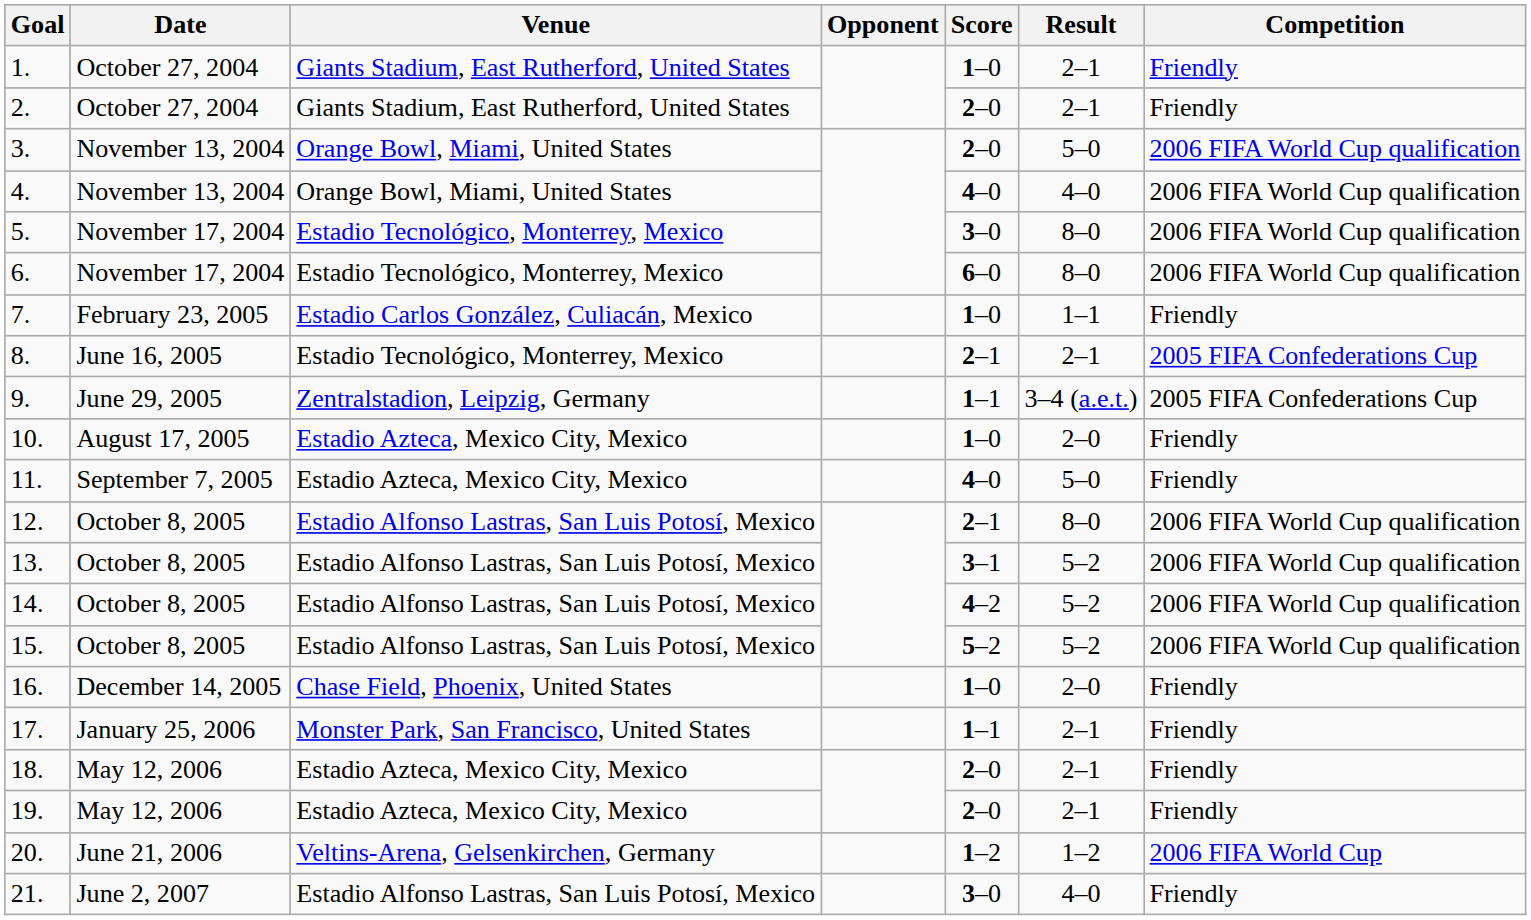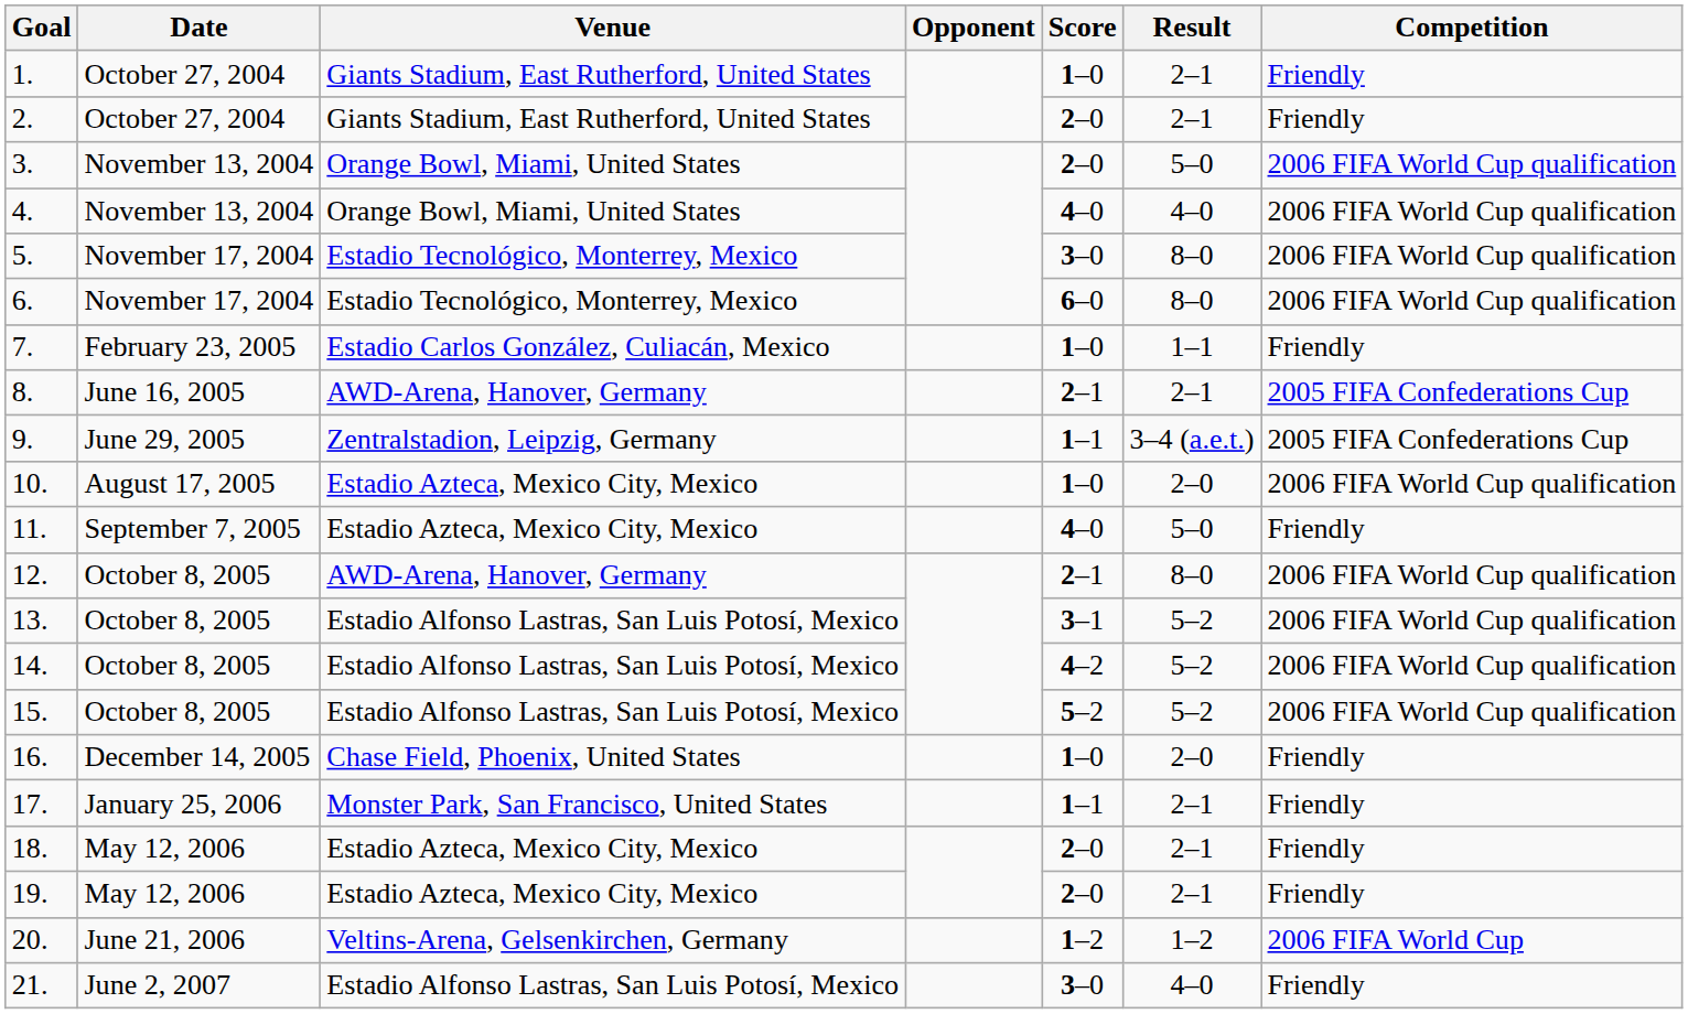 <table class="wikitable collapsible collapsed">
 <tr>
 <th>Goal</th>
 <th>Date</th>
 <th>Venue</th>
 <th>Opponent</th>
 <th>Score</th>
 <th>Result</th>
 <th>Competition</th>
 </tr>
 <tr>
 <td>1.</td>
 <td>October 27, 2004</td>
 <td><a href='#'>Giants Stadium</a>, <a href='#'>East Rutherford</a>, <a href='#'>United States</a></td>
 <td rowspan="2"></td>
 <td align=center><strong>1</strong>–0</td>
 <td align=center>2–1</td>
 <td><a href='#'>Friendly</a></td>
 </tr>
 <tr>
 <td>2.</td>
 <td>October 27, 2004</td>
 <td>Giants Stadium, East Rutherford, United States</td>
 <td align=center><strong>2</strong>–0</td>
 <td align=center>2–1</td>
 <td>Friendly</td>
 </tr>
 <tr>
 <td>3.</td>
 <td>November 13, 2004</td>
 <td><a href='#'>Orange Bowl</a>, <a href='#'>Miami</a>, United States</td>
 <td rowspan="4"></td>
 <td align=center><strong>2</strong>–0</td>
 <td align=center>5–0</td>
 <td><a href='#'>2006 FIFA World Cup qualification</a></td>
 </tr>
 <tr>
 <td>4.</td>
 <td>November 13, 2004</td>
 <td>Orange Bowl, Miami, United States</td>
 <td align=center><strong>4</strong>–0</td>
 <td align=center>4–0</td>
 <td>2006 FIFA World Cup qualification</td>
 </tr>
 <tr>
 <td>5.</td>
 <td>November 17, 2004</td>
 <td><a href='#'>Estadio Tecnológico</a>, <a href='#'>Monterrey</a>, <a href='#'>Mexico</a></td>
 <td align=center><strong>3</strong>–0</td>
 <td align=center>8–0</td>
 <td>2006 FIFA World Cup qualification</td>
 </tr>
 <tr>
 <td>6.</td>
 <td>November 17, 2004</td>
 <td>Estadio Tecnológico, Monterrey, Mexico</td>
 <td align=center><strong>6</strong>–0</td>
 <td align=center>8–0</td>
 <td>2006 FIFA World Cup qualification</td>
 </tr>
 <tr>
 <td>7.</td>
 <td>February 23, 2005</td>
 <td><a href='#'>Estadio Carlos González</a>, <a href='#'>Culiacán</a>, Mexico</td>
 <td></td>
 <td align=center><strong>1</strong>–0</td>
 <td align=center>1–1</td>
 <td>Friendly</td>
 </tr>
 <tr>
 <td>8.</td>
 <td>June 16, 2005</td>
-<td>Estadio Tecnológico, Monterrey, Mexico</td>
+<td><a href='#'>AWD-Arena</a>, <a href='#'>Hanover</a>, <a href='#'>Germany</a></td>
 <td></td>
 <td align=center><strong>2</strong>–1</td>
 <td align=center>2–1</td>
 <td><a href='#'>2005 FIFA Confederations Cup</a></td>
 </tr>
 <tr>
 <td>9.</td>
 <td>June 29, 2005</td>
 <td><a href='#'>Zentralstadion</a>, <a href='#'>Leipzig</a>, Germany</td>
 <td></td>
 <td align=center><strong>1</strong>–1</td>
 <td align=center>3–4 (<a href='#'>a.e.t.</a>)</td>
 <td>2005 FIFA Confederations Cup</td>
 </tr>
 <tr>
 <td>10.</td>
 <td>August 17, 2005</td>
 <td><a href='#'>Estadio Azteca</a>, Mexico City, Mexico</td>
 <td></td>
 <td align=center><strong>1</strong>–0</td>
 <td align=center>2–0</td>
-<td>Friendly</td>
+<td>2006 FIFA World Cup qualification</td>
 </tr>
 <tr>
 <td>11.</td>
 <td>September 7, 2005</td>
 <td>Estadio Azteca, Mexico City, Mexico</td>
 <td></td>
 <td align=center><strong>4</strong>–0</td>
 <td align=center>5–0</td>
 <td>Friendly</td>
 </tr>
 <tr>
 <td>12.</td>
 <td>October 8, 2005</td>
-<td><a href='#'>Estadio Alfonso Lastras</a>, <a href='#'>San Luis Potosí</a>, Mexico</td>
+<td><a href='#'>AWD-Arena</a>, <a href='#'>Hanover</a>, <a href='#'>Germany</a></td>
 <td rowspan="4"></td>
 <td align=center><strong>2</strong>–1</td>
 <td align=center>8–0</td>
 <td>2006 FIFA World Cup qualification</td>
 </tr>
 <tr>
 <td>13.</td>
 <td>October 8, 2005</td>
 <td>Estadio Alfonso Lastras, San Luis Potosí, Mexico</td>
 <td align=center><strong>3</strong>–1</td>
 <td align=center>5–2</td>
 <td>2006 FIFA World Cup qualification</td>
 </tr>
 <tr>
 <td>14.</td>
 <td>October 8, 2005</td>
 <td>Estadio Alfonso Lastras, San Luis Potosí, Mexico</td>
 <td align=center><strong>4</strong>–2</td>
 <td align=center>5–2</td>
 <td>2006 FIFA World Cup qualification</td>
 </tr>
 <tr>
 <td>15.</td>
 <td>October 8, 2005</td>
 <td>Estadio Alfonso Lastras, San Luis Potosí, Mexico</td>
 <td align=center><strong>5</strong>–2</td>
 <td align=center>5–2</td>
 <td>2006 FIFA World Cup qualification</td>
 </tr>
 <tr>
 <td>16.</td>
 <td>December 14, 2005</td>
 <td><a href='#'>Chase Field</a>, <a href='#'>Phoenix</a>, United States</td>
 <td></td>
 <td align=center><strong>1</strong>–0</td>
 <td align=center>2–0</td>
 <td>Friendly</td>
 </tr>
 <tr>
 <td>17.</td>
 <td>January 25, 2006</td>
 <td><a href='#'>Monster Park</a>, <a href='#'>San Francisco</a>, United States</td>
 <td></td>
 <td align=center><strong>1</strong>–1</td>
 <td align=center>2–1</td>
 <td>Friendly</td>
 </tr>
 <tr>
 <td>18.</td>
 <td>May 12, 2006</td>
 <td>Estadio Azteca, Mexico City, Mexico</td>
 <td rowspan="2"></td>
 <td align=center><strong>2</strong>–0</td>
 <td align=center>2–1</td>
 <td>Friendly</td>
 </tr>
 <tr>
 <td>19.</td>
 <td>May 12, 2006</td>
 <td>Estadio Azteca, Mexico City, Mexico</td>
 <td align=center><strong>2</strong>–0</td>
 <td align=center>2–1</td>
 <td>Friendly</td>
 </tr>
 <tr>
 <td>20.</td>
 <td>June 21, 2006</td>
 <td><a href='#'>Veltins-Arena</a>, <a href='#'>Gelsenkirchen</a>, Germany</td>
 <td></td>
 <td align=center><strong>1</strong>–2</td>
 <td align=center>1–2</td>
 <td><a href='#'>2006 FIFA World Cup</a></td>
 </tr>
 <tr>
 <td>21.</td>
 <td>June 2, 2007</td>
 <td>Estadio Alfonso Lastras, San Luis Potosí, Mexico</td>
 <td></td>
 <td align=center><strong>3</strong>–0</td>
 <td align=center>4–0</td>
 <td>Friendly</td>
 </tr>
 </table>
